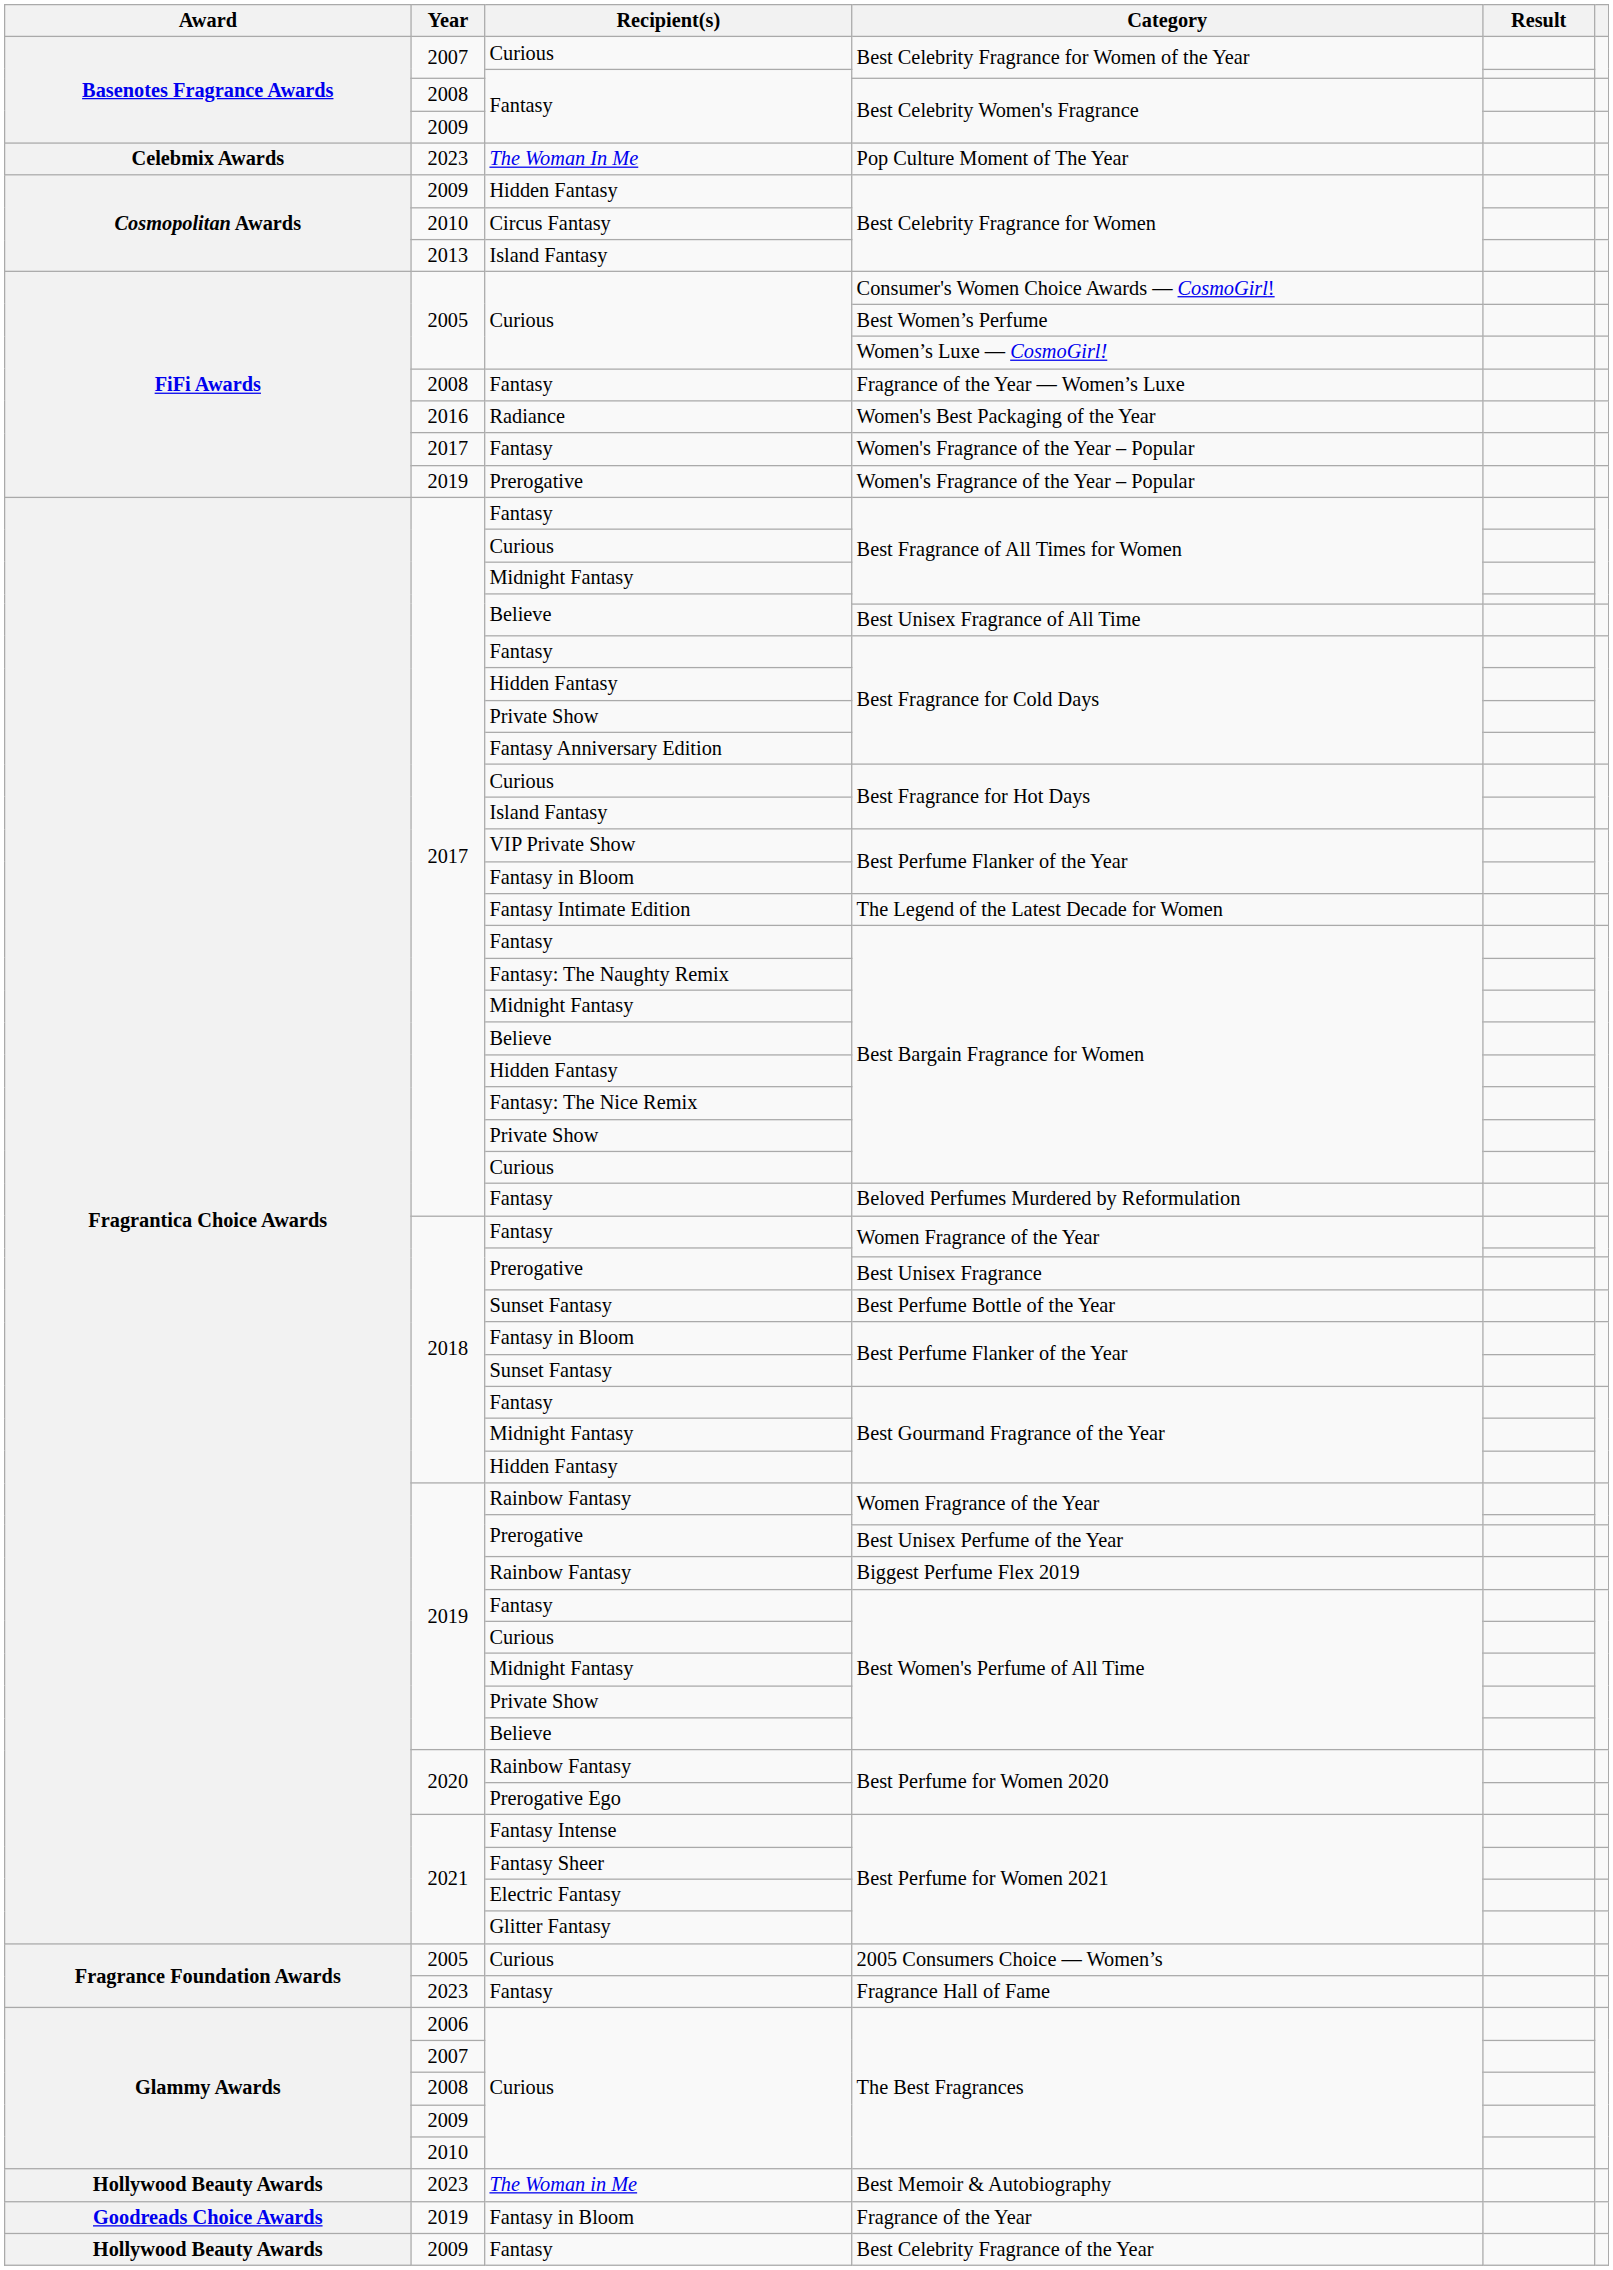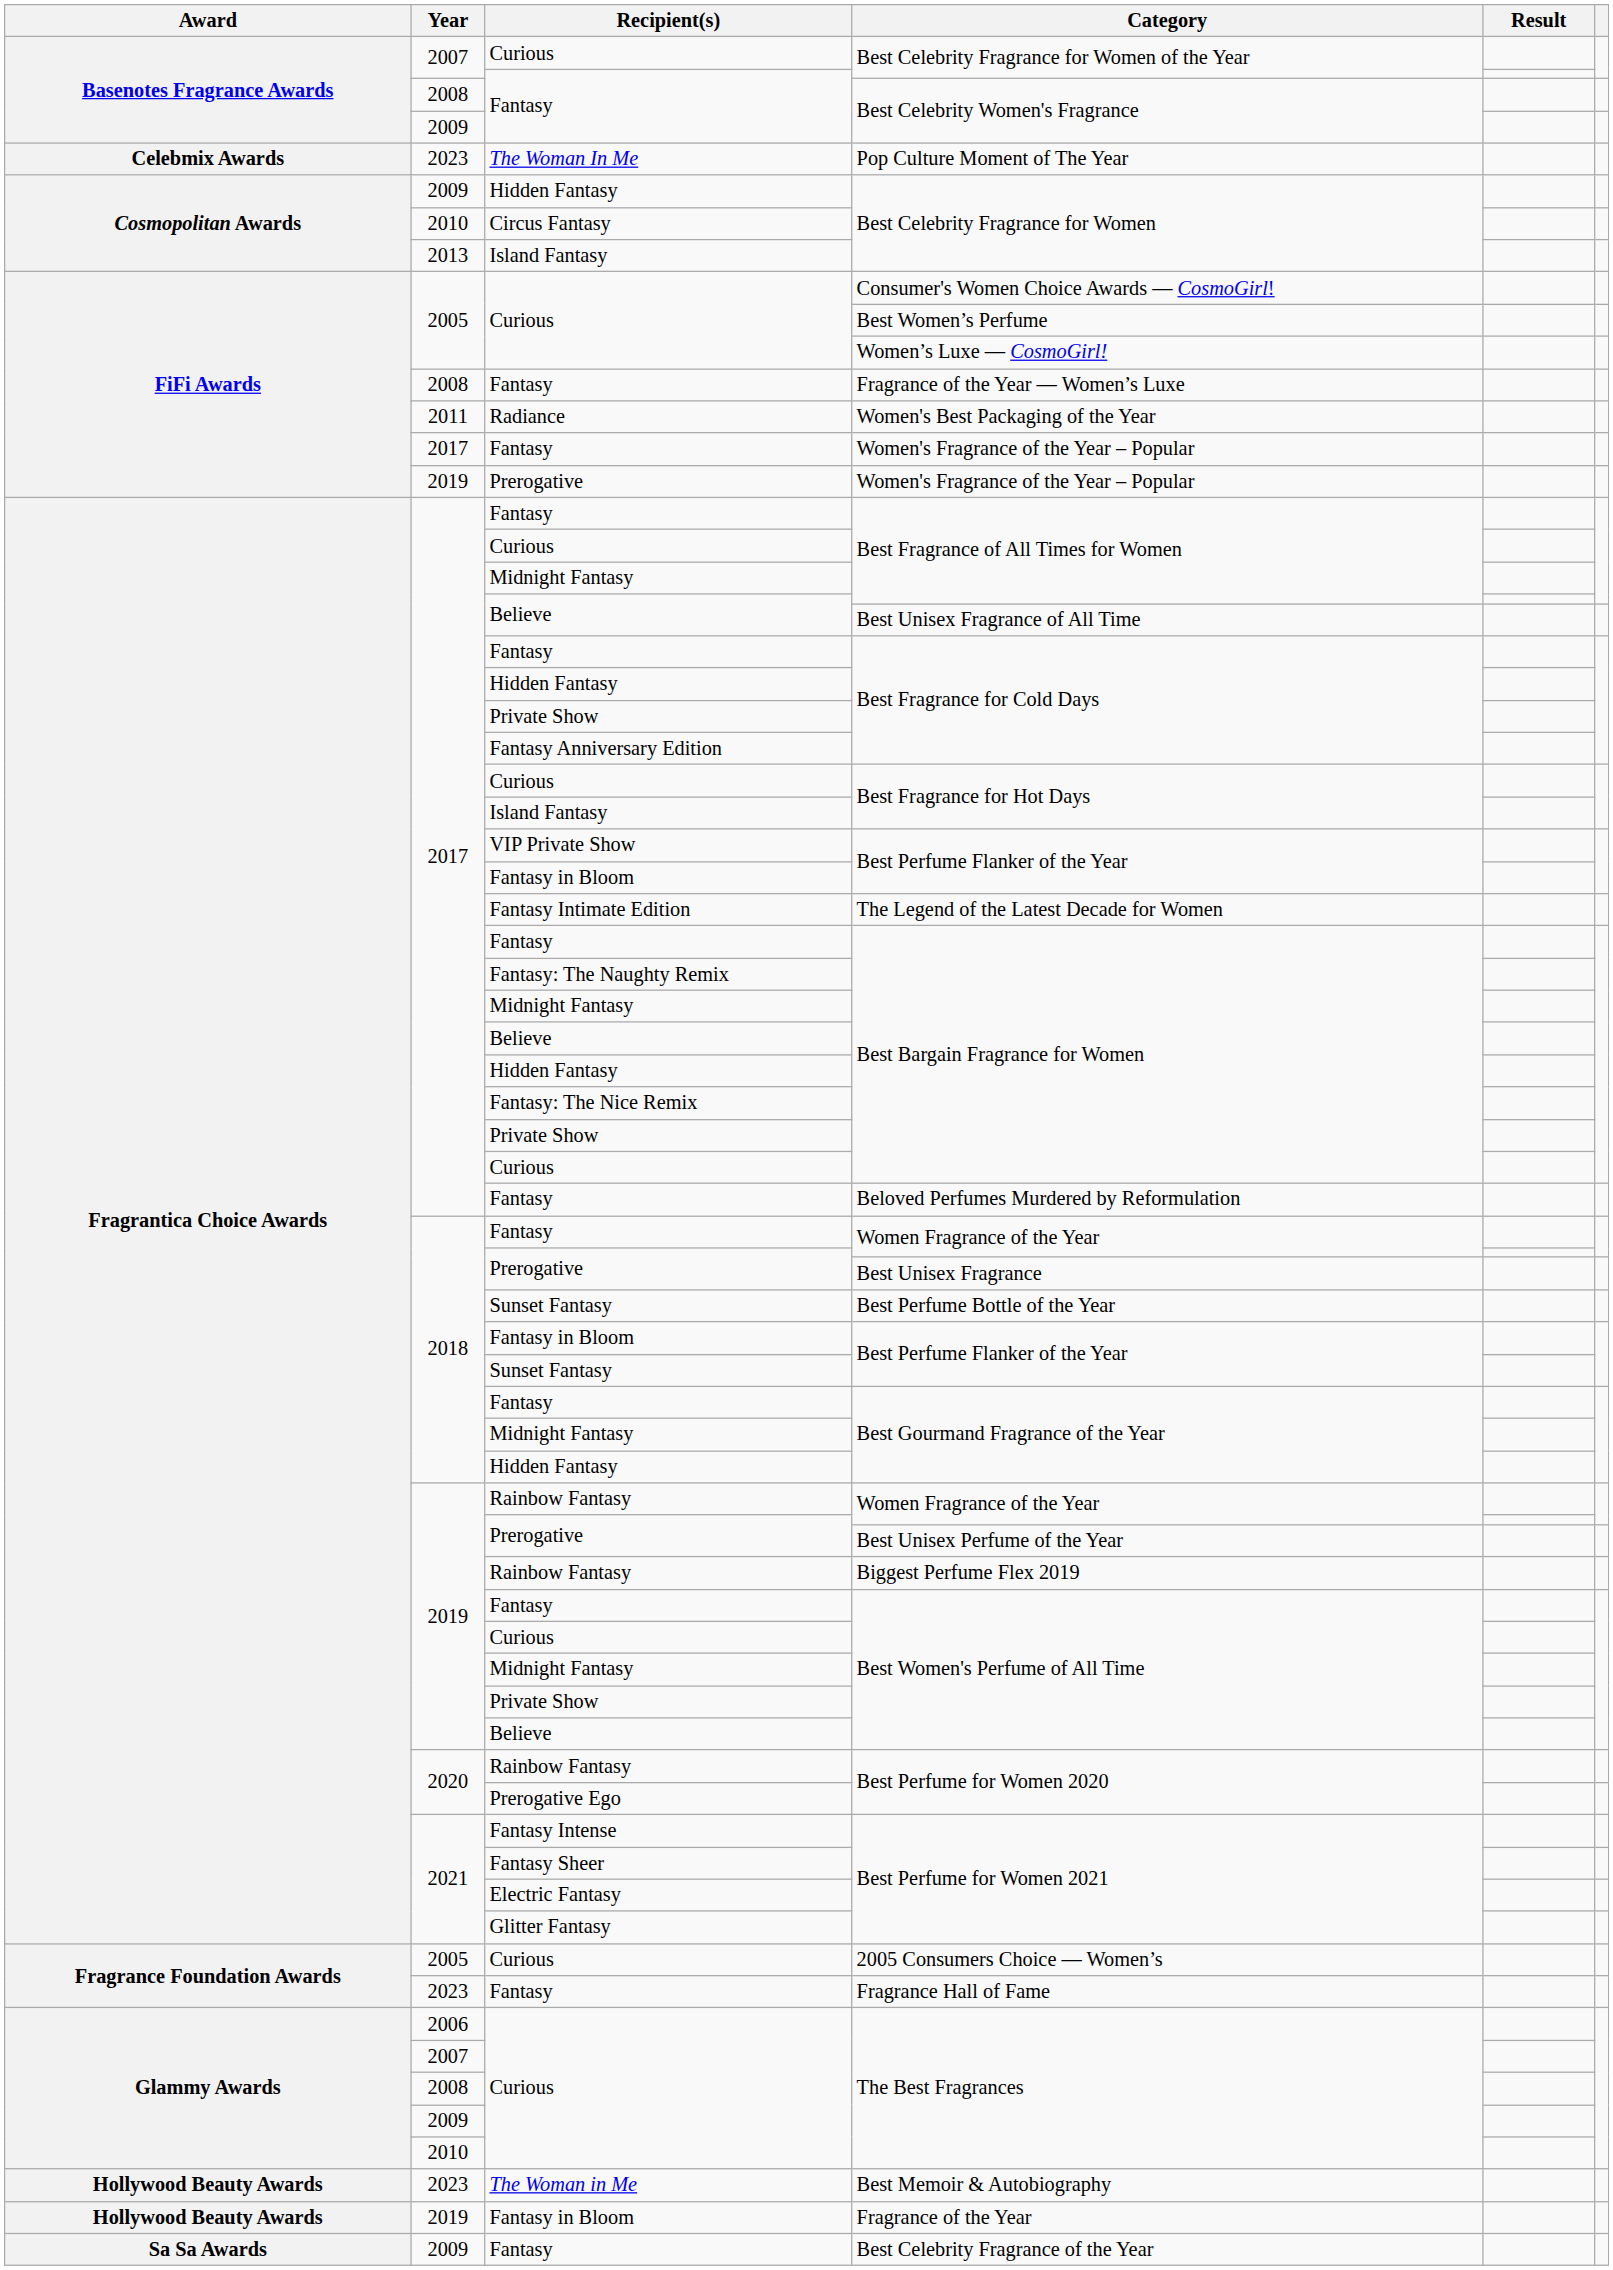 <table class="wikitable sortable plainrowheaders" style="width: 100%">
 <tr>
 <th scope="col">Award</th>
 <th scope="col">Year</th>
 <th scope="col">Recipient(s)</th>
 <th scope="col">Category</th>
 <th scope="col" style="width:7%;">Result</th>
 <th scope="col" class="unsortable"></th>
 </tr>
 <tr>
 <th scope="row" rowspan="4" style="text-align:center;"><a href='#'><strong>Basenotes Fragrance Awards</strong></a></th>
 <td style="text-align:center;" rowspan="2">2007</td>
 <td>Curious</td>
 <td rowspan="2">Best Celebrity Fragrance for Women of the Year</td>
 <td></td>
 <td style="text-align:center;" rowspan="2"></td>
 </tr>
 <tr>
 <td rowspan="3">Fantasy</td>
 <td></td>
 </tr>
 <tr>
 <td style="text-align:center;">2008</td>
 <td rowspan="2">Best Celebrity Women's Fragrance</td>
 <td></td>
 <td style="text-align:center;"></td>
 </tr>
 <tr>
 <td style="text-align:center;">2009</td>
 <td></td>
 <td style="text-align:center;"></td>
 </tr>
 <tr>
 <th>Celebmix  Awards</th>
 <td style="text-align:center;">2023</td>
 <td><em><a href='#'>The Woman In Me</a></em></td>
 <td>Pop Culture Moment of The Year</td>
 <td></td>
 <td></td>
 </tr>
 <tr>
 <th rowspan="3"><em>Cosmopolitan</em> Awards</th>
 <td style="text-align:center;">2009</td>
 <td>Hidden Fantasy</td>
 <td rowspan="3">Best Celebrity Fragrance for Women</td>
 <td></td>
 <td style="text-align:center;"></td>
 </tr>
 <tr>
 <td style="text-align:center;">2010</td>
 <td>Circus Fantasy</td>
 <td></td>
 <td style="text-align:center;"></td>
 </tr>
 <tr>
 <td style="text-align:center;">2013</td>
 <td>Island Fantasy</td>
 <td></td>
 <td style="text-align:center;"></td>
 </tr>
 <tr>
 <th rowspan="7" scope="row" style="text-align:center;"><strong><a href='#'>FiFi Awards</a></strong></th>
 <td rowspan="3" style="text-align:center;">2005</td>
 <td rowspan="3">Curious</td>
 <td>Consumer's Women Choice Awards — <a href='#'><em>CosmoGirl</em>!</a></td>
 <td></td>
 <td style="text-align:center;"></td>
 </tr>
 <tr>
 <td>Best Women’s Perfume</td>
 <td></td>
 <td></td>
 </tr>
 <tr>
 <td>Women’s Luxe — <em><a href='#'>CosmoGirl!</a></em></td>
 <td></td>
 <td></td>
 </tr>
 <tr>
 <td style="text-align:center;">2008</td>
 <td>Fantasy</td>
 <td>Fragrance of the Year — Women’s Luxe</td>
 <td></td>
 <td style="text-align:center;"></td>
 </tr>
 <tr>
-<td style="text-align:center;">2016</td>
+<td style="text-align:center;">2011</td>
 <td>Radiance</td>
 <td>Women's Best Packaging of the Year</td>
 <td></td>
 <td style="text-align:center;"></td>
 </tr>
 <tr>
 <td style="text-align:center;">2017</td>
 <td>Fantasy</td>
 <td>Women's Fragrance of the Year – Popular</td>
 <td></td>
 <td style="text-align:center;"></td>
 </tr>
 <tr>
 <td style="text-align:center;">2019</td>
 <td>Prerogative</td>
 <td>Women's Fragrance of the Year – Popular</td>
 <td></td>
 <td style="text-align:center;"></td>
 </tr>
 <tr>
 <th rowspan="47" style="text-align:center;" scope="row"><strong>Fragrantica Choice Awards</strong></th>
 <td style="text-align:center;" rowspan="23">2017</td>
 <td>Fantasy</td>
 <td rowspan="4">Best Fragrance of All Times for Women</td>
 <td></td>
 <td style="text-align:center;" rowspan="4"></td>
 </tr>
 <tr>
 <td>Curious</td>
 <td></td>
 </tr>
 <tr>
 <td>Midnight Fantasy</td>
 <td></td>
 </tr>
 <tr>
 <td rowspan="2">Believe</td>
 <td></td>
 </tr>
 <tr>
 <td>Best Unisex Fragrance of All Time</td>
 <td></td>
 <td style="text-align:center;"></td>
 </tr>
 <tr>
 <td>Fantasy</td>
 <td rowspan="4">Best Fragrance for Cold Days</td>
 <td></td>
 <td style="text-align:center;" rowspan="4"></td>
 </tr>
 <tr>
 <td>Hidden Fantasy</td>
 <td></td>
 </tr>
 <tr>
 <td>Private Show</td>
 <td></td>
 </tr>
 <tr>
 <td>Fantasy Anniversary Edition</td>
 <td></td>
 </tr>
 <tr>
 <td>Curious</td>
 <td rowspan="2">Best Fragrance for Hot Days</td>
 <td></td>
 <td style="text-align:center;" rowspan="2"></td>
 </tr>
 <tr>
 <td>Island Fantasy</td>
 <td></td>
 </tr>
 <tr>
 <td>VIP Private Show</td>
 <td rowspan="2">Best Perfume Flanker of the Year</td>
 <td></td>
 <td style="text-align:center;" rowspan="2"></td>
 </tr>
 <tr>
 <td>Fantasy in Bloom</td>
 <td></td>
 </tr>
 <tr>
 <td>Fantasy Intimate Edition</td>
 <td>The Legend of the Latest Decade for Women</td>
 <td></td>
 <td style="text-align:center;"></td>
 </tr>
 <tr>
 <td>Fantasy</td>
 <td rowspan="8">Best Bargain Fragrance for Women</td>
 <td></td>
 <td style="text-align:center;" rowspan="8"></td>
 </tr>
 <tr>
 <td>Fantasy: The Naughty Remix</td>
 <td></td>
 </tr>
 <tr>
 <td>Midnight Fantasy</td>
 <td></td>
 </tr>
 <tr>
 <td>Believe</td>
 <td></td>
 </tr>
 <tr>
 <td>Hidden Fantasy</td>
 <td></td>
 </tr>
 <tr>
 <td>Fantasy: The Nice Remix</td>
 <td></td>
 </tr>
 <tr>
 <td>Private Show</td>
 <td></td>
 </tr>
 <tr>
 <td>Curious</td>
 <td></td>
 </tr>
 <tr>
 <td>Fantasy</td>
 <td>Beloved Perfumes Murdered by Reformulation</td>
 <td></td>
 <td style="text-align:center;"></td>
 </tr>
 <tr>
 <td style="text-align:center;" rowspan="9">2018</td>
 <td>Fantasy</td>
 <td rowspan="2">Women Fragrance of the Year</td>
 <td></td>
 <td style="text-align:center;" rowspan="2"></td>
 </tr>
 <tr>
 <td rowspan="2">Prerogative</td>
 <td></td>
 </tr>
 <tr>
 <td>Best Unisex Fragrance</td>
 <td></td>
 <td style="text-align:center;"></td>
 </tr>
 <tr>
 <td>Sunset Fantasy</td>
 <td>Best Perfume Bottle of the Year</td>
 <td></td>
 <td style="text-align:center;"></td>
 </tr>
 <tr>
 <td>Fantasy in Bloom</td>
 <td rowspan="2">Best Perfume Flanker of the Year</td>
 <td></td>
 <td style="text-align:center;" rowspan="2"></td>
 </tr>
 <tr>
 <td>Sunset Fantasy</td>
 <td></td>
 </tr>
 <tr>
 <td>Fantasy</td>
 <td rowspan="3">Best Gourmand Fragrance of the Year</td>
 <td></td>
 <td style="text-align:center;" rowspan="3"></td>
 </tr>
 <tr>
 <td>Midnight Fantasy</td>
 <td></td>
 </tr>
 <tr>
 <td>Hidden Fantasy</td>
 <td></td>
 </tr>
 <tr>
 <td style="text-align:center;" rowspan="9">2019</td>
 <td>Rainbow Fantasy</td>
 <td rowspan="2">Women Fragrance of the Year</td>
 <td></td>
 <td style="text-align:center;" rowspan="2"></td>
 </tr>
 <tr>
 <td rowspan="2">Prerogative</td>
 <td></td>
 </tr>
 <tr>
 <td>Best Unisex Perfume of the Year</td>
 <td></td>
 <td style="text-align:center;"></td>
 </tr>
 <tr>
 <td>Rainbow Fantasy</td>
 <td>Biggest Perfume Flex 2019</td>
 <td></td>
 <td style="text-align:center;"></td>
 </tr>
 <tr>
 <td>Fantasy</td>
 <td rowspan="5">Best Women's Perfume of All Time</td>
 <td></td>
 <td style="text-align:center;" rowspan="5"></td>
 </tr>
 <tr>
 <td>Curious</td>
 <td></td>
 </tr>
 <tr>
 <td>Midnight Fantasy</td>
 <td></td>
 </tr>
 <tr>
 <td>Private Show</td>
 <td></td>
 </tr>
 <tr>
 <td>Believe</td>
 <td></td>
 </tr>
 <tr>
 <td rowspan="2" style="text-align:center;">2020</td>
 <td>Rainbow Fantasy</td>
 <td rowspan="2">Best Perfume for Women 2020</td>
 <td></td>
 <td></td>
 </tr>
 <tr>
 <td>Prerogative Ego</td>
 <td></td>
 <td></td>
 </tr>
 <tr>
 <td rowspan="4" style="text-align:center;">2021</td>
 <td>Fantasy Intense</td>
 <td rowspan="4">Best Perfume for Women 2021</td>
 <td></td>
 <td></td>
 </tr>
 <tr>
 <td>Fantasy Sheer</td>
 <td></td>
 <td></td>
 </tr>
 <tr>
 <td>Electric Fantasy</td>
 <td></td>
 <td></td>
 </tr>
 <tr>
 <td>Glitter Fantasy</td>
 <td></td>
 <td></td>
 </tr>
 <tr>
 <th rowspan="2" scope="row" style="text-align:center;"><strong>Fragrance Foundation Awards</strong></th>
 <td style="text-align:center;">2005</td>
 <td>Curious</td>
 <td>2005 Consumers Choice — Women’s</td>
 <td></td>
 <td></td>
 </tr>
 <tr>
 <td style="text-align:center;">2023</td>
 <td>Fantasy</td>
 <td>Fragrance Hall of Fame</td>
 <td></td>
 <td></td>
 </tr>
 <tr>
 <th scope="row" rowspan="5" style="text-align:center;"><strong>Glammy Awards</strong></th>
 <td style="text-align:center;">2006</td>
 <td rowspan="5">Curious</td>
 <td rowspan="5">The Best Fragrances</td>
 <td></td>
 <td rowspan="5" style="text-align:center;"></td>
 </tr>
 <tr>
 <td style="text-align:center;">2007</td>
 <td></td>
 </tr>
 <tr>
 <td style="text-align:center;">2008</td>
 <td></td>
 </tr>
 <tr>
 <td style="text-align:center;">2009</td>
 <td></td>
 </tr>
 <tr>
 <td style="text-align:center;">2010</td>
 <td></td>
 </tr>
 <tr>
 <th scope="row" style="text-align:center;"><strong>Hollywood Beauty Awards</strong></th>
 <td style="text-align:center;">2023</td>
 <td><em><a href='#'>The Woman in Me</a></em></td>
 <td>Best Memoir & Autobiography</td>
 <td></td>
 <td></td>
 </tr>
 <tr>
-<th scope="row" style="text-align:center;"><strong><a href='#'>Goodreads Choice Awards</a></strong></th>
+<th scope="row" style="text-align:center;"><strong>Hollywood Beauty Awards</strong></th>
 <td style="text-align:center;">2019</td>
 <td>Fantasy in Bloom</td>
 <td>Fragrance of the Year</td>
 <td></td>
 <td style="text-align:center;"></td>
 </tr>
 <tr>
-<th scope="row" style="text-align:center;"><strong>Hollywood Beauty Awards</strong></th>
+<th scope="row" style="text-align:center;"><strong>Sa Sa Awards</strong></th>
 <td style="text-align:center;">2009</td>
 <td>Fantasy</td>
 <td>Best Celebrity Fragrance of the Year</td>
 <td></td>
 <td></td>
 </tr>
 </table>
